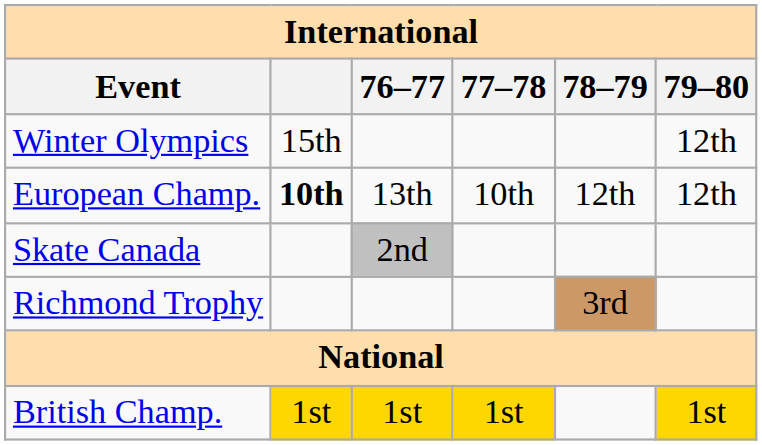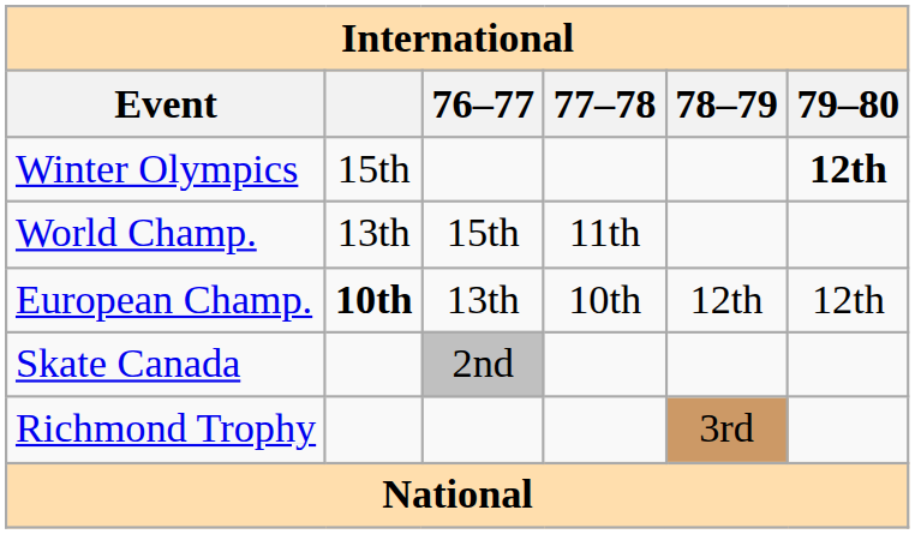 <table class="wikitable" style="text-align:center">
 <tr>
 <th style="background-color: #ffdead; " colspan=6 align=center>International</th>
 </tr>
 <tr>
 <th>Event</th>
 <th></th>
 <th>76–77</th>
 <th>77–78</th>
 <th>78–79</th>
 <th>79–80</th>
 </tr>
 <tr>
 <td align=left><a href='#'>Winter Olympics</a></td>
 <td>15th</td>
 <td></td>
 <td></td>
 <td></td>
-<td>12th</td>
+<td><strong>12th</strong></td>
+</tr>
+<tr>
+<td align=left><a href='#'>World Champ.</a></td>
+<td>13th</td>
+<td>15th</td>
+<td>11th</td>
+<td></td>
+<td></td>
 </tr>
 <tr>
 <td align=left><a href='#'>European Champ.</a></td>
 <td><strong>10th</strong></td>
 <td>13th</td>
 <td>10th</td>
 <td>12th</td>
 <td>12th</td>
 </tr>
 <tr>
 <td align=left><a href='#'>Skate Canada</a></td>
 <td></td>
 <td bgcolor=silver>2nd</td>
 <td></td>
 <td></td>
 <td></td>
 </tr>
 <tr>
 <td align=left><a href='#'>Richmond Trophy</a></td>
 <td></td>
 <td></td>
 <td></td>
 <td bgcolor=cc9966>3rd</td>
 <td></td>
 </tr>
 <tr>
 <th style="background-color: #ffdead; " colspan=6 align=center>National</th>
 </tr>
-<tr>
-<td align=left><a href='#'>British Champ.</a></td>
-<td bgcolor=gold>1st</td>
-<td bgcolor=gold>1st</td>
-<td bgcolor=gold>1st</td>
-<td></td>
-<td bgcolor=gold>1st</td>
-</tr>
 </table>
